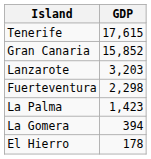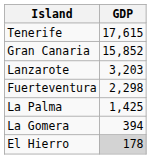 <table class="wikitable">
 <tr>
 <th>Island</th>
 <th>GDP</th>
 </tr>
 <tr>
 <td>Tenerife</td>
 <td align="right">17,615</td>
 </tr>
 <tr>
 <td>Gran Canaria</td>
 <td align="right">15,852</td>
 </tr>
 <tr>
 <td>Lanzarote</td>
 <td align="right">3,203</td>
 </tr>
 <tr>
 <td>Fuerteventura</td>
 <td align="right">2,298</td>
 </tr>
 <tr>
 <td>La Palma</td>
-<td align="right">1,423</td>
+<td align="right">1,425</td>
 </tr>
 <tr>
 <td>La Gomera</td>
 <td align="right">394</td>
 </tr>
 <tr>
 <td>El Hierro</td>
-<td align="right">178</td>
+<td align="right" style="background: lightgrey;">178</td>
 </tr>
 </table>
